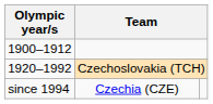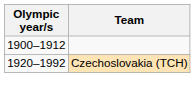 <table class = wikitable style = text-align:center;font-size:90%>
 <tr>
 <th>Olympic<br>year/s</th>
 <th colspan = 2>Team</th>
 </tr>
 <tr>
 <td align = left>1900–1912</td>
 <td colspan = 2></td>
 </tr>
 <tr>
 <td align = left>1920–1992</td>
 <td colspan = 2 style = background:moccasin> Czechoslovakia (TCH)</td>
 </tr>
-<tr>
-<td align = left>since 1994</td>
-<td> <a href='#'>Czechia</a> (CZE)</td>
-<td></td>
-</tr>
 </table>
